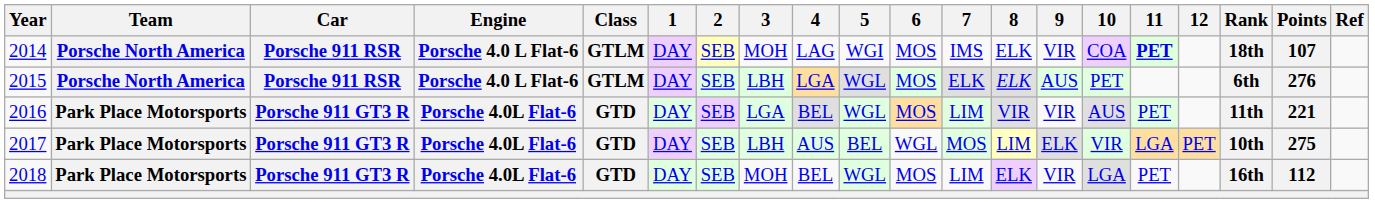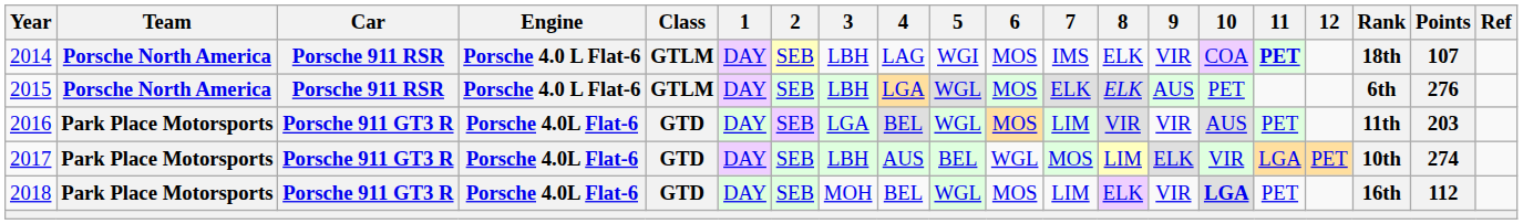 <table class="wikitable" style="text-align:center; font-size:90%">
 <tr>
 <th>Year</th>
 <th>Team</th>
 <th>Car</th>
 <th>Engine</th>
 <th>Class</th>
 <th>1</th>
 <th>2</th>
 <th>3</th>
 <th>4</th>
 <th>5</th>
 <th>6</th>
 <th>7</th>
 <th>8</th>
 <th>9</th>
 <th>10</th>
 <th>11</th>
 <th>12</th>
 <th>Rank</th>
 <th>Points</th>
 <th>Ref</th>
 </tr>
 <tr>
 <td><a href='#'>2014</a></td>
 <th><a href='#'>Porsche North America</a></th>
 <th><a href='#'>Porsche 911 RSR</a></th>
 <th><a href='#'>Porsche</a> 4.0 L Flat-6</th>
 <th>GTLM</th>
 <td style="background:#EFCFFF;"><a href='#'>DAY</a> <br></td>
 <td style="background:#FFFFBF;"><a href='#'>SEB</a> <br></td>
-<td><a href='#'>MOH</a></td>
+<td><a href='#'>LBH</a></td>
 <td><a href='#'>LAG</a></td>
 <td><a href='#'>WGI</a></td>
 <td><a href='#'>MOS</a></td>
 <td><a href='#'>IMS</a></td>
 <td><a href='#'>ELK</a></td>
 <td><a href='#'>VIR</a></td>
 <td style="background:#EFCFFF;"><a href='#'>COA</a><br></td>
 <td style="background:#DFFFDF;"><strong><a href='#'>PET</a></strong><br></td>
 <td></td>
 <th>18th</th>
 <th>107</th>
 <td></td>
 </tr>
 <tr>
 <td><a href='#'>2015</a></td>
 <th><a href='#'>Porsche North America</a></th>
 <th><a href='#'>Porsche 911 RSR</a></th>
 <th><a href='#'>Porsche</a> 4.0 L Flat-6</th>
 <th>GTLM</th>
 <td style="background:#EFCFFF;"><a href='#'>DAY</a><br></td>
 <td style="background:#DFFFDF;"><a href='#'>SEB</a><br></td>
 <td style="background:#DFFFDF;"><a href='#'>LBH</a><br></td>
 <td style="background:#FFDF9F;"><a href='#'>LGA</a><br></td>
 <td style="background:#DFDFDF;"><a href='#'>WGL</a><br></td>
 <td style="background:#DFFFDF;"><a href='#'>MOS</a><br></td>
 <td style="background:#DFDFDF;"><a href='#'>ELK</a><br></td>
 <td style="background:#dfdfdf;"><em><a href='#'>ELK</a></em><br></td>
 <td style="background:#DFFFDF;"><a href='#'>AUS</a><br></td>
 <td style="background:#DFFFDF;"><a href='#'>PET</a><br></td>
 <td></td>
 <td></td>
 <th>6th</th>
 <th>276</th>
 <td></td>
 </tr>
 <tr>
 <td><a href='#'>2016</a></td>
 <th>Park Place Motorsports</th>
 <th><a href='#'>Porsche 911 GT3 R</a></th>
 <th><a href='#'>Porsche</a> 4.0L <a href='#'>Flat-6</a></th>
 <th>GTD</th>
 <td style="background:#dfffdf;"><a href='#'>DAY</a><br></td>
 <td style="background:#efcfff;"><a href='#'>SEB</a><br></td>
 <td style="background:#dfffdf;"><a href='#'>LGA</a><br></td>
 <td style="background:#dfdfdf;"><a href='#'>BEL</a><br></td>
 <td style="background:#dfffdf;"><a href='#'>WGL</a><br></td>
 <td style="background:#ffdf9f;"><a href='#'>MOS</a><br></td>
 <td style="background:#dfffdf;"><a href='#'>LIM</a><br></td>
 <td style="background:#DFDFDF;"><a href='#'>VIR</a><br></td>
 <td><a href='#'>VIR</a></td>
 <td style="background:#dfdfdf;"><a href='#'>AUS</a><br></td>
 <td style="background:#dfffdf;"><a href='#'>PET</a><br></td>
 <td></td>
 <th>11th</th>
-<th>221</th>
+<th>203</th>
 <td></td>
 </tr>
 <tr>
 <td><a href='#'>2017</a></td>
 <th>Park Place Motorsports</th>
 <th><a href='#'>Porsche 911 GT3 R</a></th>
 <th><a href='#'>Porsche</a> 4.0L <a href='#'>Flat-6</a></th>
 <th>GTD</th>
 <td style="background:#efcfff;"><a href='#'>DAY</a><br></td>
 <td style="background:#dfffdf;"><a href='#'>SEB</a><br></td>
 <td style="background:#dfffdf;"><a href='#'>LBH</a><br></td>
 <td style="background:#dfffdf;"><a href='#'>AUS</a><br></td>
 <td style="background:#dfffdf;"><a href='#'>BEL</a><br></td>
 <td><a href='#'>WGL</a></td>
 <td style="background:#dfffdf;"><a href='#'>MOS</a><br></td>
 <td style="background:#ffffbf;"><a href='#'>LIM</a><br></td>
 <td style="background:#dfdfdf;"><a href='#'>ELK</a><br></td>
 <td style="background:#dfffdf;"><a href='#'>VIR</a><br></td>
 <td style="background:#ffdf9f;"><a href='#'>LGA</a><br></td>
 <td style="background:#ffdf9f;"><a href='#'>PET</a><br></td>
 <th>10th</th>
-<th>275</th>
+<th>274</th>
 <td></td>
 </tr>
 <tr>
 <td><a href='#'>2018</a></td>
 <th>Park Place Motorsports</th>
 <th><a href='#'>Porsche 911 GT3 R</a></th>
 <th><a href='#'>Porsche</a> 4.0L <a href='#'>Flat-6</a></th>
 <th>GTD</th>
 <td style="background:#dfffdf;"><a href='#'>DAY</a><br></td>
 <td style="background:#dfffdf;"><a href='#'>SEB</a><br></td>
 <td><a href='#'>MOH</a></td>
 <td><a href='#'>BEL</a></td>
 <td style="background:#dfffdf;"><a href='#'>WGL</a><br></td>
 <td><a href='#'>MOS</a></td>
 <td><a href='#'>LIM</a></td>
 <td style="background:#efcfff;"><a href='#'>ELK</a><br></td>
 <td><a href='#'>VIR</a></td>
-<td style="background:#dfdfdf;"><a href='#'>LGA</a><br></td>
+<td style="background:#dfdfdf;"><strong><a href='#'>LGA</a><br></strong></td>
 <td><a href='#'>PET</a></td>
 <td></td>
 <th>16th</th>
 <th>112</th>
 <td></td>
 </tr>
 <tr>
 <th colspan="20"></th>
 </tr>
 </table>
